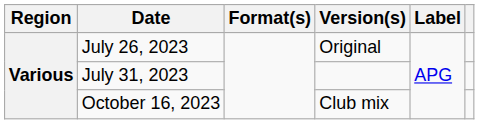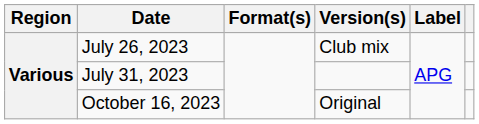 <table class="wikitable plainrowheaders">
 <tr>
 <th scope="col">Region</th>
 <th scope="col">Date</th>
 <th scope="col">Format(s)</th>
 <th scope="col">Version(s)</th>
 <th scope="col">Label</th>
 <th scope="col"></th>
 </tr>
 <tr>
 <th scope="row" rowspan="3">Various</th>
 <td>July 26, 2023</td>
 <td rowspan="3"></td>
-<td>Original</td>
+<td>Club mix</td>
 <td rowspan="3"><a href='#'>APG</a></td>
 <td style="text-align:center;"></td>
 </tr>
 <tr>
 <td>July 31, 2023</td>
 <td></td>
 <td style="text-align:center;"></td>
 </tr>
 <tr>
 <td>October 16, 2023</td>
-<td>Club mix</td>
+<td>Original</td>
 <td style="text-align:center;"></td>
 </tr>
 </table>
